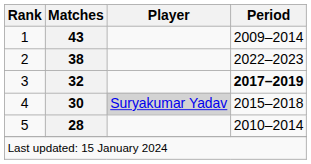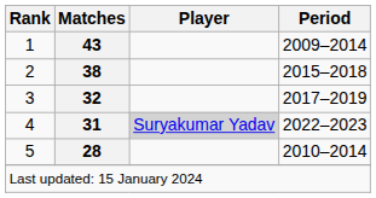 <table class="wikitable sortable">
 <tr>
 <th scope=col>Rank</th>
 <th scope=col>Matches</th>
 <th scope=col>Player</th>
 <th scope=col>Period</th>
 </tr>
 <tr>
 <td align=center>1</td>
 <th scope=row style=text-align:center;>43</th>
 <td></td>
 <td>2009–2014</td>
 </tr>
 <tr>
 <td align=center>2</td>
 <th scope=row style=text-align:center;>38</th>
 <td></td>
-<td>2022–2023</td>
+<td>2015–2018</td>
 </tr>
 <tr>
 <td align=center>3</td>
 <th scope=row style=text-align:center;>32</th>
 <td></td>
-<td><strong>2017–2019</strong></td>
+<td>2017–2019</td>
 </tr>
 <tr>
 <td align=center>4</td>
-<th scope=row style=text-align:center;>30</th>
+<th scope=row style=text-align:center;>31</th>
 <td style="background: lightgrey;"><a href='#'>Suryakumar Yadav</a></td>
-<td>2015–2018</td>
+<td>2022–2023</td>
 </tr>
 <tr>
 <td align=center>5</td>
 <th scope=row style=text-align:center;>28</th>
 <td></td>
 <td>2010–2014</td>
 </tr>
 <tr>
 </tr>
 <tr class=sortbottom>
 <td colspan=4><small>Last updated: 15 January 2024</small></td>
 </tr>
 </table>
